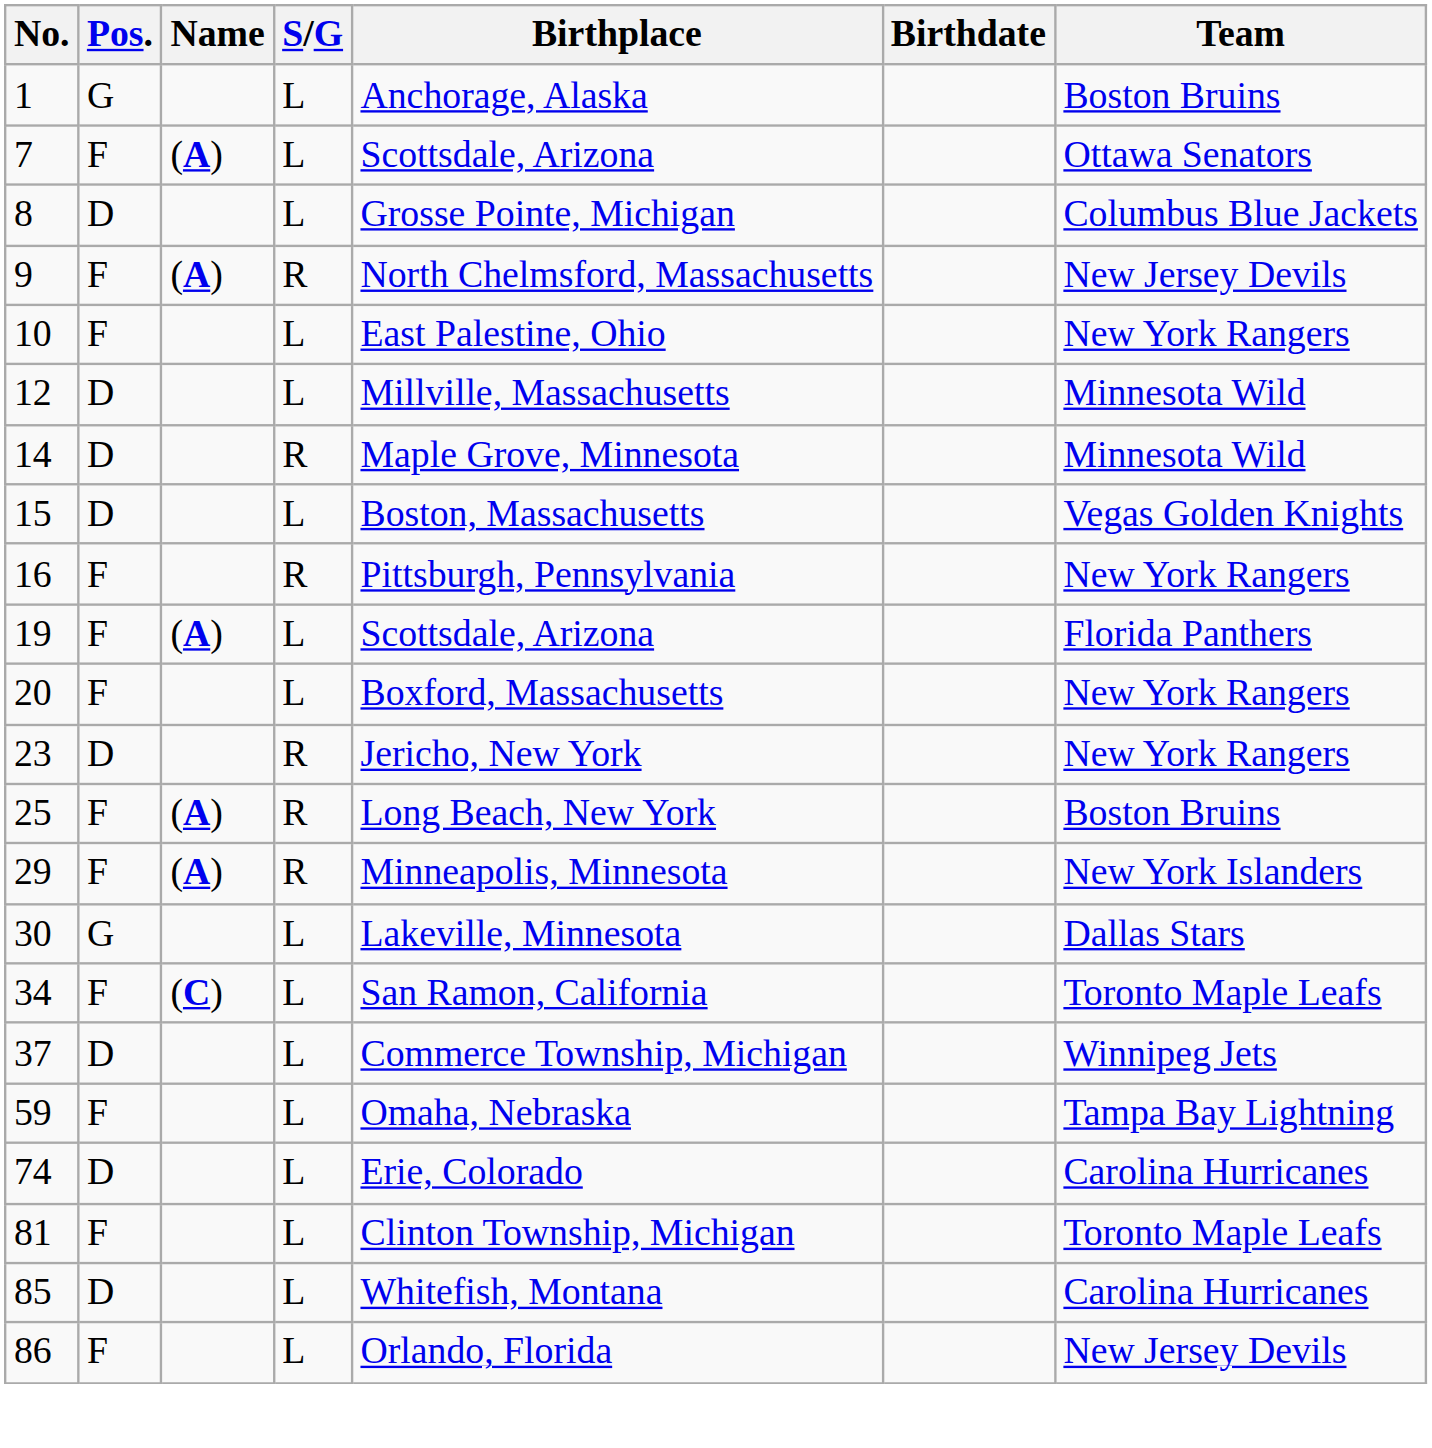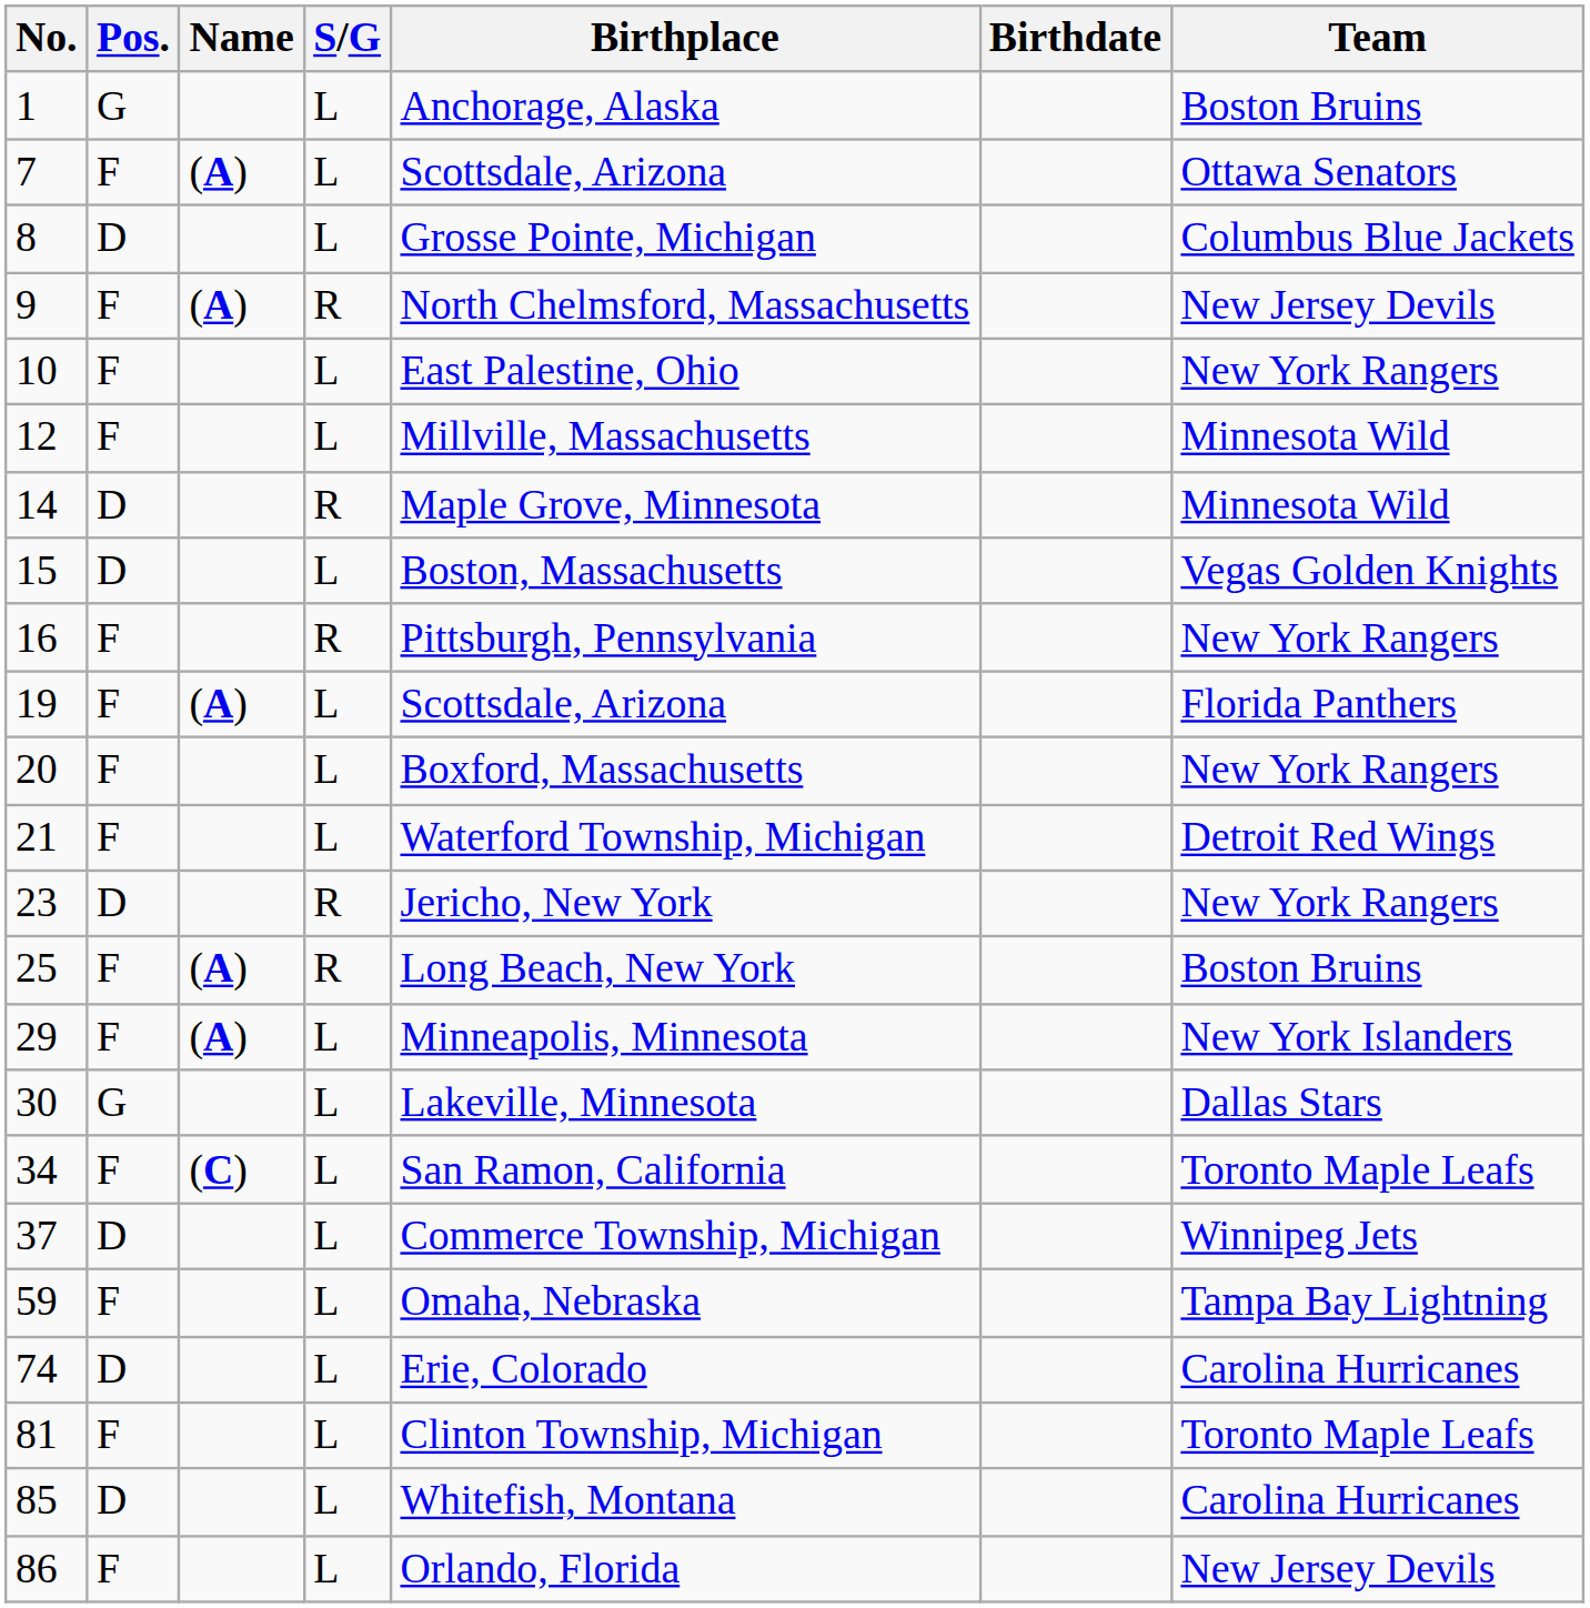 <table class="wikitable sortable">
 <tr>
 <th>No.</th>
 <th><a href='#'>Pos</a>.</th>
 <th>Name</th>
 <th><a href='#'>S</a>/<a href='#'>G</a></th>
 <th>Birthplace</th>
 <th>Birthdate</th>
 <th>Team</th>
 </tr>
 <tr>
 <td>1</td>
 <td>G</td>
 <td align=left></td>
 <td>L</td>
 <td><a href='#'>Anchorage, Alaska</a></td>
 <td></td>
 <td style="text-align:left;"><a href='#'>Boston Bruins</a></td>
 </tr>
 <tr>
 <td>7</td>
 <td>F</td>
 <td align=left> (<strong><a href='#'>A</a></strong>)</td>
 <td>L</td>
 <td><a href='#'>Scottsdale, Arizona</a></td>
 <td></td>
 <td style="text-align:left;"><a href='#'>Ottawa Senators</a></td>
 </tr>
 <tr>
 <td>8</td>
 <td>D</td>
 <td align=left></td>
 <td>L</td>
 <td><a href='#'>Grosse Pointe, Michigan</a></td>
 <td></td>
 <td style="text-align:left;"><a href='#'>Columbus Blue Jackets</a></td>
 </tr>
 <tr>
 <td>9</td>
 <td>F</td>
 <td align=left> (<strong><a href='#'>A</a></strong>)</td>
 <td>R</td>
 <td><a href='#'>North Chelmsford, Massachusetts</a></td>
 <td></td>
 <td style="text-align:left;"><a href='#'>New Jersey Devils</a></td>
 </tr>
 <tr>
 <td>10</td>
 <td>F</td>
 <td align=left></td>
 <td>L</td>
 <td><a href='#'>East Palestine, Ohio</a></td>
 <td></td>
 <td style="text-align:left;"><a href='#'>New York Rangers</a></td>
 </tr>
 <tr>
 <td>12</td>
-<td>D</td>
+<td>F</td>
 <td align=left></td>
 <td>L</td>
 <td><a href='#'>Millville, Massachusetts</a></td>
 <td></td>
 <td style="text-align:left;"><a href='#'>Minnesota Wild</a></td>
 </tr>
 <tr>
 <td>14</td>
 <td>D</td>
 <td align=left></td>
 <td>R</td>
 <td><a href='#'>Maple Grove, Minnesota</a></td>
 <td></td>
 <td style="text-align:left;"><a href='#'>Minnesota Wild</a></td>
 </tr>
 <tr>
 <td>15</td>
 <td>D</td>
 <td align=left></td>
 <td>L</td>
 <td><a href='#'>Boston, Massachusetts</a></td>
 <td></td>
 <td style="text-align:left;"><a href='#'>Vegas Golden Knights</a></td>
 </tr>
 <tr>
 <td>16</td>
 <td>F</td>
 <td align=left></td>
 <td>R</td>
 <td><a href='#'>Pittsburgh, Pennsylvania</a></td>
 <td></td>
 <td style="text-align:left;"><a href='#'>New York Rangers</a></td>
 </tr>
 <tr>
 <td>19</td>
 <td>F</td>
 <td align=left> (<strong><a href='#'>A</a></strong>)</td>
 <td>L</td>
 <td><a href='#'>Scottsdale, Arizona</a></td>
 <td></td>
 <td style="text-align:left;"><a href='#'>Florida Panthers</a></td>
 </tr>
 <tr>
 <td>20</td>
 <td>F</td>
 <td align=left></td>
 <td>L</td>
 <td><a href='#'>Boxford, Massachusetts</a></td>
 <td></td>
 <td style="text-align:left;"><a href='#'>New York Rangers</a></td>
 </tr>
 <tr>
+<td>21</td>
+<td>F</td>
+<td align=left></td>
+<td>L</td>
+<td><a href='#'>Waterford Township, Michigan</a></td>
+<td></td>
+<td style="text-align:left;"><a href='#'>Detroit Red Wings</a></td>
+</tr>
+<tr>
 <td>23</td>
 <td>D</td>
 <td align=left></td>
 <td>R</td>
 <td><a href='#'>Jericho, New York</a></td>
 <td></td>
 <td style="text-align:left;"><a href='#'>New York Rangers</a></td>
 </tr>
 <tr>
 <td>25</td>
 <td>F</td>
 <td align=left> (<strong><a href='#'>A</a></strong>)</td>
 <td>R</td>
 <td><a href='#'>Long Beach, New York</a></td>
 <td></td>
 <td style="text-align:left;"><a href='#'>Boston Bruins</a></td>
 </tr>
 <tr>
 <td>29</td>
 <td>F</td>
 <td align=left> (<strong><a href='#'>A</a></strong>)</td>
-<td>R</td>
+<td>L</td>
 <td><a href='#'>Minneapolis, Minnesota</a></td>
 <td></td>
 <td style="text-align:left;"><a href='#'>New York Islanders</a></td>
 </tr>
 <tr>
 <td>30</td>
 <td>G</td>
 <td align=left></td>
 <td>L</td>
 <td><a href='#'>Lakeville, Minnesota</a></td>
 <td></td>
 <td style="text-align:left;"><a href='#'>Dallas Stars</a></td>
 </tr>
 <tr>
 <td>34</td>
 <td>F</td>
 <td align=left> (<strong><a href='#'>C</a></strong>)</td>
 <td>L</td>
 <td><a href='#'>San Ramon, California</a></td>
 <td></td>
 <td style="text-align:left;"><a href='#'>Toronto Maple Leafs</a></td>
 </tr>
 <tr>
 <td>37</td>
 <td>D</td>
 <td align=left></td>
 <td>L</td>
 <td><a href='#'>Commerce Township, Michigan</a></td>
 <td></td>
 <td style="text-align:left;"><a href='#'>Winnipeg Jets</a></td>
 </tr>
 <tr>
 <td>59</td>
 <td>F</td>
 <td align=left></td>
 <td>L</td>
 <td><a href='#'>Omaha, Nebraska</a></td>
 <td></td>
 <td style="text-align:left;"><a href='#'>Tampa Bay Lightning</a></td>
 </tr>
 <tr>
 <td>74</td>
 <td>D</td>
 <td align=left></td>
 <td>L</td>
 <td><a href='#'>Erie, Colorado</a></td>
 <td></td>
 <td style="text-align:left;"><a href='#'>Carolina Hurricanes</a></td>
 </tr>
 <tr>
 <td>81</td>
 <td>F</td>
 <td align=left></td>
 <td>L</td>
 <td><a href='#'>Clinton Township, Michigan</a></td>
 <td></td>
 <td style="text-align:left;"><a href='#'>Toronto Maple Leafs</a></td>
 </tr>
 <tr>
 <td>85</td>
 <td>D</td>
 <td align=left></td>
 <td>L</td>
 <td><a href='#'>Whitefish, Montana</a></td>
 <td></td>
 <td style="text-align:left;"><a href='#'>Carolina Hurricanes</a></td>
 </tr>
 <tr>
 <td>86</td>
 <td>F</td>
 <td align=left></td>
 <td>L</td>
 <td><a href='#'>Orlando, Florida</a></td>
 <td></td>
 <td style="text-align:left;"><a href='#'>New Jersey Devils</a></td>
 </tr>
 </table>
